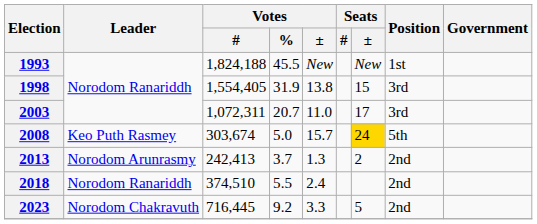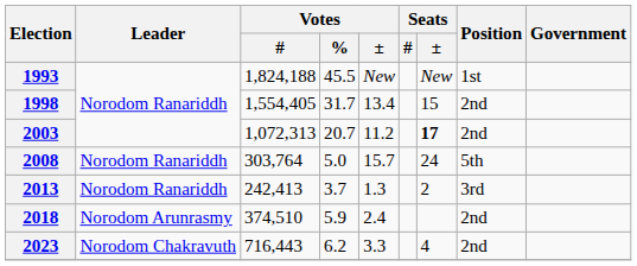 <table class="wikitable">
 <tr>
 <th rowspan=2>Election</th>
 <th rowspan=2>Leader</th>
 <th colspan=3>Votes</th>
 <th colspan=2>Seats</th>
 <th rowspan=2>Position</th>
 <th rowspan=2>Government</th>
 </tr>
 <tr>
 <th>#</th>
 <th>%</th>
 <th>±</th>
 <th>#</th>
 <th>±</th>
 </tr>
 <tr>
 <th><a href='#'>1993</a></th>
 <td rowspan="3"><a href='#'>Norodom Ranariddh</a></td>
 <td>1,824,188</td>
 <td>45.5</td>
 <td><em>New</em></td>
 <td></td>
 <td><em>New</em></td>
 <td> 1st</td>
 <td></td>
 </tr>
 <tr>
 <th><a href='#'>1998</a></th>
 <td>1,554,405</td>
-<td>31.9</td>
-<td>13.8</td>
+<td>31.7</td>
+<td>13.4</td>
 <td></td>
 <td>15</td>
-<td> 3rd</td>
+<td> 2nd</td>
 <td></td>
 </tr>
 <tr>
 <th><a href='#'>2003</a></th>
-<td>1,072,311</td>
+<td>1,072,313</td>
 <td>20.7</td>
-<td>11.0</td>
+<td>11.2</td>
 <td></td>
-<td>17</td>
-<td> 3rd</td>
+<td><strong>17</strong></td>
+<td> 2nd</td>
 <td></td>
 </tr>
 <tr>
 <th><a href='#'>2008</a></th>
-<td><a href='#'>Keo Puth Rasmey</a></td>
-<td>303,674</td>
+<td><a href='#'>Norodom Ranariddh</a></td>
+<td>303,764</td>
 <td>5.0</td>
 <td>15.7</td>
 <td></td>
-<td style="background: gold;">24</td>
+<td>24</td>
 <td> 5th</td>
 <td></td>
 </tr>
 <tr>
 <th><a href='#'>2013</a></th>
-<td><a href='#'>Norodom Arunrasmy</a></td>
+<td><a href='#'>Norodom Ranariddh</a></td>
 <td>242,413</td>
 <td>3.7</td>
 <td>1.3</td>
 <td></td>
 <td>2</td>
-<td> 2nd</td>
+<td> 3rd</td>
 <td></td>
 </tr>
 <tr>
 <th><a href='#'>2018</a></th>
-<td><a href='#'>Norodom Ranariddh</a></td>
+<td><a href='#'>Norodom Arunrasmy</a></td>
 <td>374,510</td>
-<td>5.5</td>
+<td>5.9</td>
 <td>2.4</td>
 <td></td>
 <td></td>
 <td> 2nd</td>
 <td></td>
 </tr>
 <tr>
 <th><a href='#'>2023</a></th>
 <td><a href='#'>Norodom Chakravuth</a></td>
-<td>716,445</td>
-<td>9.2</td>
+<td>716,443</td>
+<td>6.2</td>
 <td> 3.3</td>
 <td></td>
-<td> 5</td>
+<td> 4</td>
 <td> 2nd</td>
 <td></td>
 </tr>
 <tr>
 </tr>
 </table>
